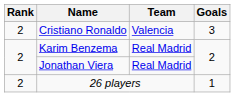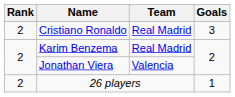 <table class="wikitable" style="text-align: center;">
 <tr>
 <th>Rank</th>
 <th>Name</th>
 <th>Team</th>
 <th>Goals</th>
 </tr>
 <tr>
 <td>2</td>
 <td align="left"> <a href='#'>Cristiano Ronaldo</a></td>
-<td align="left"> <a href='#'>Valencia</a></td>
+<td align="left"> <a href='#'>Real Madrid</a></td>
 <td align="center">3</td>
 </tr>
 <tr>
 <td rowspan=2>2</td>
 <td align="left"> <a href='#'>Karim Benzema</a></td>
 <td align="left"> <a href='#'>Real Madrid</a></td>
 <td rowspan=2 align="center">2</td>
 </tr>
 <tr>
 <td align="left"> <a href='#'>Jonathan Viera</a></td>
-<td align="left"> <a href='#'>Real Madrid</a></td>
+<td align="left"> <a href='#'>Valencia</a></td>
 </tr>
 <tr>
 <td>2</td>
 <td colspan="2"><em>26 players</em></td>
 <td align="center">1</td>
 </tr>
 </table>
